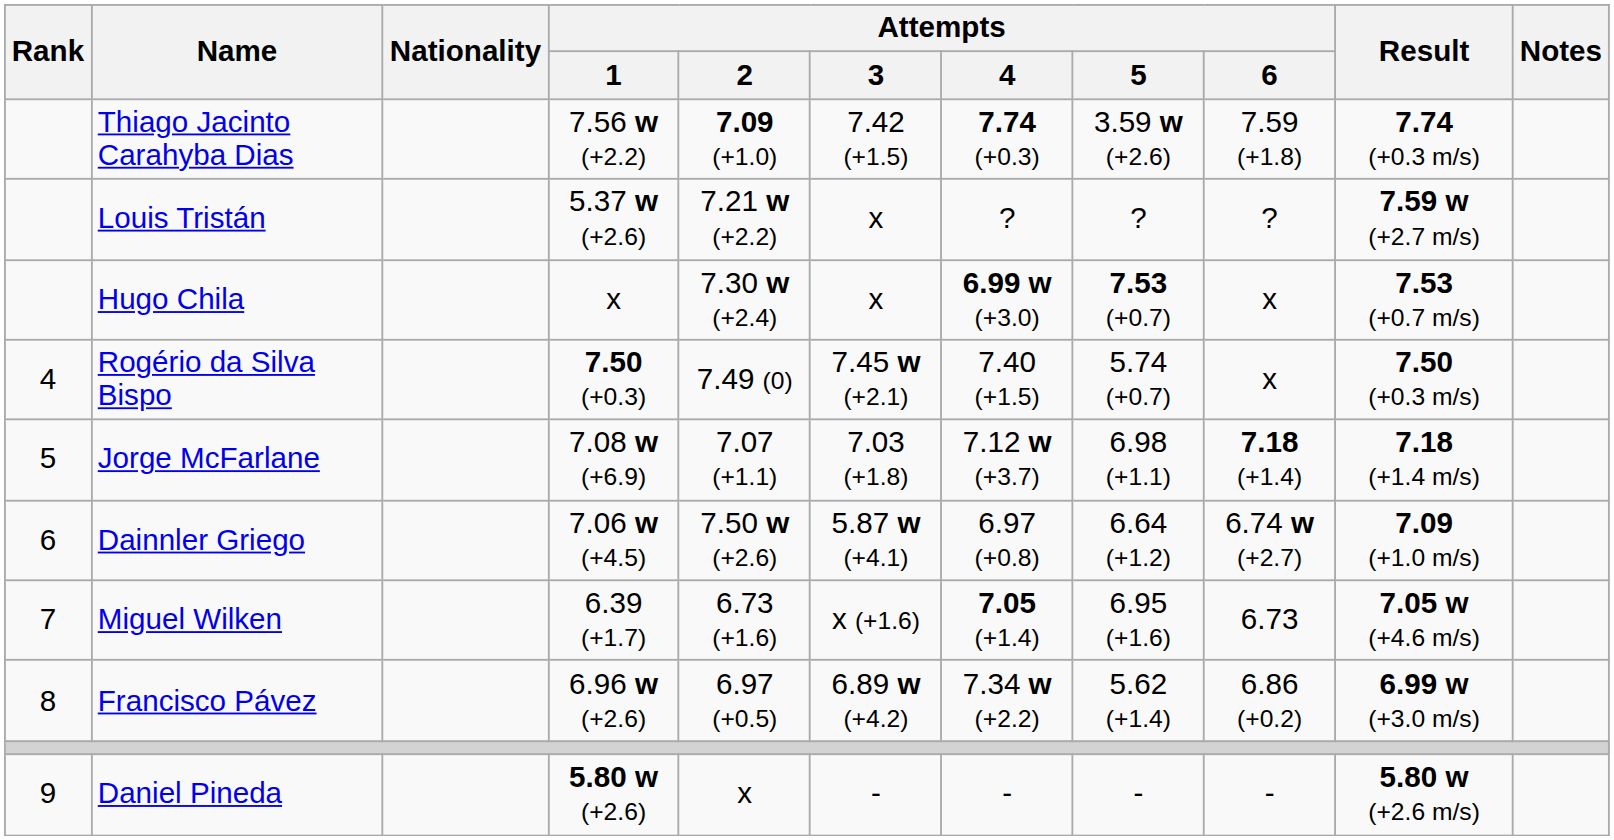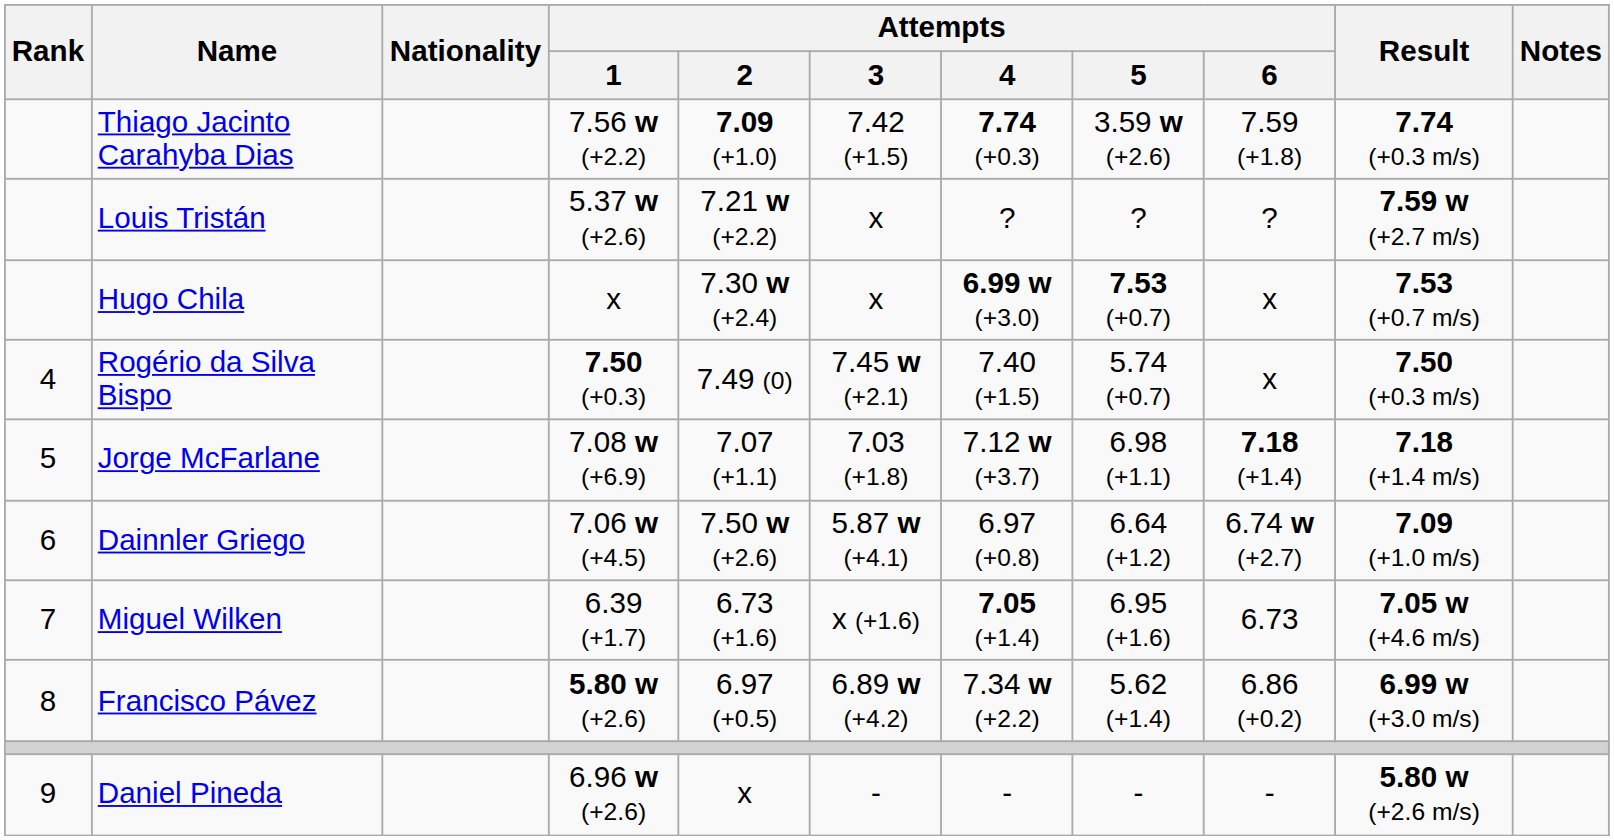 <table class="wikitable sortable" style="text-align:center">
 <tr>
 <th rowspan=2>Rank</th>
 <th rowspan=2>Name</th>
 <th rowspan=2>Nationality</th>
 <th colspan=6>Attempts</th>
 <th rowspan=2>Result</th>
 <th rowspan=2>Notes</th>
 </tr>
 <tr>
 <th>1</th>
 <th>2</th>
 <th>3</th>
 <th>4</th>
 <th>5</th>
 <th>6</th>
 </tr>
 <tr>
 <td align=center></td>
 <td align=left><a href='#'>Thiago Jacinto Carahyba Dias</a></td>
 <td align=left></td>
 <td>7.56 <strong>w</strong> <small>(+2.2)</small></td>
 <td><strong>7.09</strong> <small>(+1.0)</small></td>
 <td>7.42 <small>(+1.5)</small></td>
 <td><strong>7.74</strong> <small>(+0.3)</small></td>
 <td>3.59 <strong>w</strong> <small>(+2.6)</small></td>
 <td>7.59 <small>(+1.8)</small></td>
 <td><strong>7.74</strong> <small>(+0.3 m/s)</small></td>
 <td></td>
 </tr>
 <tr>
 <td align=center></td>
 <td align=left><a href='#'>Louis Tristán</a></td>
 <td align=left></td>
 <td>5.37 <strong>w</strong> <small>(+2.6)</small></td>
 <td>7.21 <strong>w</strong> <small>(+2.2)</small></td>
 <td>x</td>
 <td>?</td>
 <td>?</td>
 <td>?</td>
 <td><strong>7.59</strong> <strong>w</strong> <small>(+2.7 m/s)</small></td>
 <td></td>
 </tr>
 <tr>
 <td align=center></td>
 <td align=left><a href='#'>Hugo Chila</a></td>
 <td align=left></td>
 <td>x</td>
 <td>7.30 <strong>w</strong> <small>(+2.4)</small></td>
 <td>x</td>
 <td><strong>6.99</strong> <strong>w</strong> <small>(+3.0)</small></td>
 <td><strong>7.53</strong> <small>(+0.7)</small></td>
 <td>x</td>
 <td><strong>7.53</strong> <small>(+0.7 m/s)</small></td>
 <td></td>
 </tr>
 <tr>
 <td align=center>4</td>
 <td align=left><a href='#'>Rogério da Silva Bispo</a></td>
 <td align=left></td>
 <td><strong>7.50</strong> <small>(+0.3)</small></td>
 <td>7.49 <small>(0)</small></td>
 <td>7.45 <strong>w</strong> <small>(+2.1)</small></td>
 <td>7.40 <small>(+1.5)</small></td>
 <td>5.74 <small>(+0.7)</small></td>
 <td>x</td>
 <td><strong>7.50</strong> <small>(+0.3 m/s)</small></td>
 <td></td>
 </tr>
 <tr>
 <td align=center>5</td>
 <td align=left><a href='#'>Jorge McFarlane</a></td>
 <td align=left></td>
 <td>7.08 <strong>w</strong> <small>(+6.9)</small></td>
 <td>7.07 <small>(+1.1)</small></td>
 <td>7.03 <small>(+1.8)</small></td>
 <td>7.12 <strong>w</strong> <small>(+3.7)</small></td>
 <td>6.98 <small>(+1.1)</small></td>
 <td><strong>7.18</strong> <small>(+1.4)</small></td>
 <td><strong>7.18</strong> <small>(+1.4 m/s)</small></td>
 <td></td>
 </tr>
 <tr>
 <td align=center>6</td>
 <td align=left><a href='#'>Dainnler Griego</a></td>
 <td align=left></td>
 <td>7.06 <strong>w</strong> <small>(+4.5)</small></td>
 <td>7.50 <strong>w</strong> <small>(+2.6)</small></td>
 <td>5.87 <strong>w</strong> <small>(+4.1)</small></td>
 <td>6.97 <small>(+0.8)</small></td>
 <td>6.64 <small>(+1.2)</small></td>
 <td>6.74 <strong>w</strong> <small>(+2.7)</small></td>
 <td><strong>7.09</strong> <small>(+1.0 m/s)</small></td>
 <td></td>
 </tr>
 <tr>
 <td align=center>7</td>
 <td align=left><a href='#'>Miguel Wilken</a></td>
 <td align=left></td>
 <td>6.39 <small>(+1.7)</small></td>
 <td>6.73 <small>(+1.6)</small></td>
 <td>x <small>(+1.6)</small></td>
 <td><strong>7.05</strong> <small>(+1.4)</small></td>
 <td>6.95 <small>(+1.6)</small></td>
 <td>6.73</td>
 <td><strong>7.05</strong> <strong>w</strong> <small>(+4.6 m/s)</small></td>
 <td></td>
 </tr>
 <tr>
 <td align=center>8</td>
 <td align=left><a href='#'>Francisco Pávez</a></td>
 <td align=left></td>
-<td>6.96 <strong>w</strong> <small>(+2.6)</small></td>
+<td><strong>5.80</strong> <strong>w</strong> <small>(+2.6)</small></td>
 <td>6.97 <small>(+0.5)</small></td>
 <td>6.89 <strong>w</strong> <small>(+4.2)</small></td>
 <td>7.34 <strong>w</strong> <small>(+2.2)</small></td>
 <td>5.62 <small>(+1.4)</small></td>
 <td>6.86 <small>(+0.2)</small></td>
 <td><strong>6.99</strong> <strong>w</strong> <small>(+3.0 m/s)</small></td>
 <td></td>
 </tr>
 <tr>
 <td colspan=11 bgcolor=lightgray></td>
 </tr>
 <tr>
 <td align=center>9</td>
 <td align=left><a href='#'>Daniel Pineda</a></td>
 <td align=left></td>
-<td><strong>5.80</strong> <strong>w</strong> <small>(+2.6)</small></td>
+<td>6.96 <strong>w</strong> <small>(+2.6)</small></td>
 <td>x</td>
 <td>-</td>
 <td>-</td>
 <td>-</td>
 <td>-</td>
 <td><strong>5.80</strong> <strong>w</strong> <small>(+2.6 m/s)</small></td>
 <td></td>
 </tr>
 </table>
